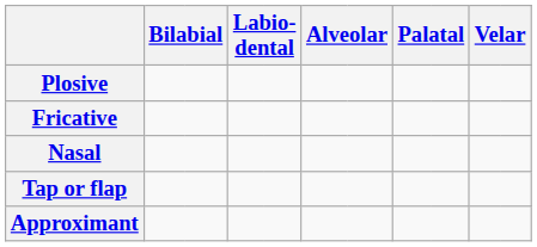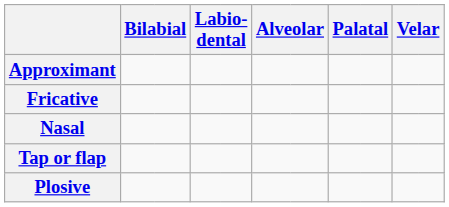 <table class="wikitable" style="text-align: center;">
 <tr>
 <th> </th>
 <th colspan="2"><a href='#'>Bilabial</a></th>
 <th colspan="2"><a href='#'>Labio-<br>dental</a></th>
 <th colspan="2"><a href='#'>Alveolar</a></th>
 <th colspan="2"><a href='#'>Palatal</a></th>
 <th colspan="2"><a href='#'>Velar</a></th>
 </tr>
 <tr>
-<th><a href='#'>Plosive</a></th>
-<td style="border-right-width: 0;"></td>
+<th><a href='#'>Approximant</a></th>
+<td style="border-right-width: 0;"> </td>
+<td style="border-left-width: 0;"> </td>
+<td style="border-right-width: 0;"> </td>
+<td style="border-left-width: 0;"> </td>
+<td style="border-right-width: 0;"> </td>
+<td style="border-left-width: 0;"> </td>
+<td style="border-right-width: 0;"> </td>
 <td style="border-left-width: 0;"></td>
 <td style="border-right-width: 0;"> </td>
 <td style="border-left-width: 0;"> </td>
-<td style="border-right-width: 0;"></td>
-<td style="border-left-width: 0;"></td>
-<td style="border-right-width: 0;"></td>
-<td style="border-left-width: 0;"> </td>
-<td style="border-right-width: 0;"></td>
-<td style="border-left-width: 0;"></td>
 </tr>
 <tr>
 <th><a href='#'>Fricative</a></th>
 <td style="border-right-width: 0;"> </td>
 <td style="border-left-width: 0;"></td>
 <td style="border-right-width: 0;"></td>
 <td style="border-left-width: 0;"> </td>
 <td style="border-right-width: 0;"></td>
 <td style="border-left-width: 0;"> </td>
 <td style="border-right-width: 0;"> </td>
 <td style="border-left-width: 0;"> </td>
 <td style="border-right-width: 0;"> </td>
 <td style="border-left-width: 0;"> </td>
 </tr>
 <tr>
 <th><a href='#'>Nasal</a></th>
 <td style="border-right-width: 0;"> </td>
 <td style="border-left-width: 0;"></td>
 <td style="border-right-width: 0;"> </td>
 <td style="border-left-width: 0;"> </td>
 <td style="border-right-width: 0;"> </td>
 <td style="border-left-width: 0;"></td>
 <td style="border-right-width: 0;"> </td>
 <td style="border-left-width: 0;"> </td>
 <td style="border-right-width: 0;"> </td>
 <td style="border-left-width: 0;"></td>
 </tr>
 <tr>
 <th><a href='#'>Tap or flap</a></th>
 <td style="border-right-width: 0;"> </td>
 <td style="border-left-width: 0;"> </td>
 <td style="border-right-width: 0;"> </td>
 <td style="border-left-width: 0;"> </td>
 <td style="border-right-width: 0;"> </td>
 <td style="border-left-width: 0;"></td>
 <td style="border-right-width: 0;"> </td>
 <td style="border-left-width: 0;"> </td>
 <td style="border-right-width: 0;"> </td>
 <td style="border-left-width: 0;"> </td>
 </tr>
 <tr>
-<th><a href='#'>Approximant</a></th>
-<td style="border-right-width: 0;"> </td>
-<td style="border-left-width: 0;"> </td>
-<td style="border-right-width: 0;"> </td>
-<td style="border-left-width: 0;"> </td>
-<td style="border-right-width: 0;"> </td>
-<td style="border-left-width: 0;"> </td>
-<td style="border-right-width: 0;"> </td>
+<th><a href='#'>Plosive</a></th>
+<td style="border-right-width: 0;"></td>
 <td style="border-left-width: 0;"></td>
 <td style="border-right-width: 0;"> </td>
 <td style="border-left-width: 0;"> </td>
+<td style="border-right-width: 0;"></td>
+<td style="border-left-width: 0;"></td>
+<td style="border-right-width: 0;"></td>
+<td style="border-left-width: 0;"> </td>
+<td style="border-right-width: 0;"></td>
+<td style="border-left-width: 0;"></td>
 </tr>
 </table>
